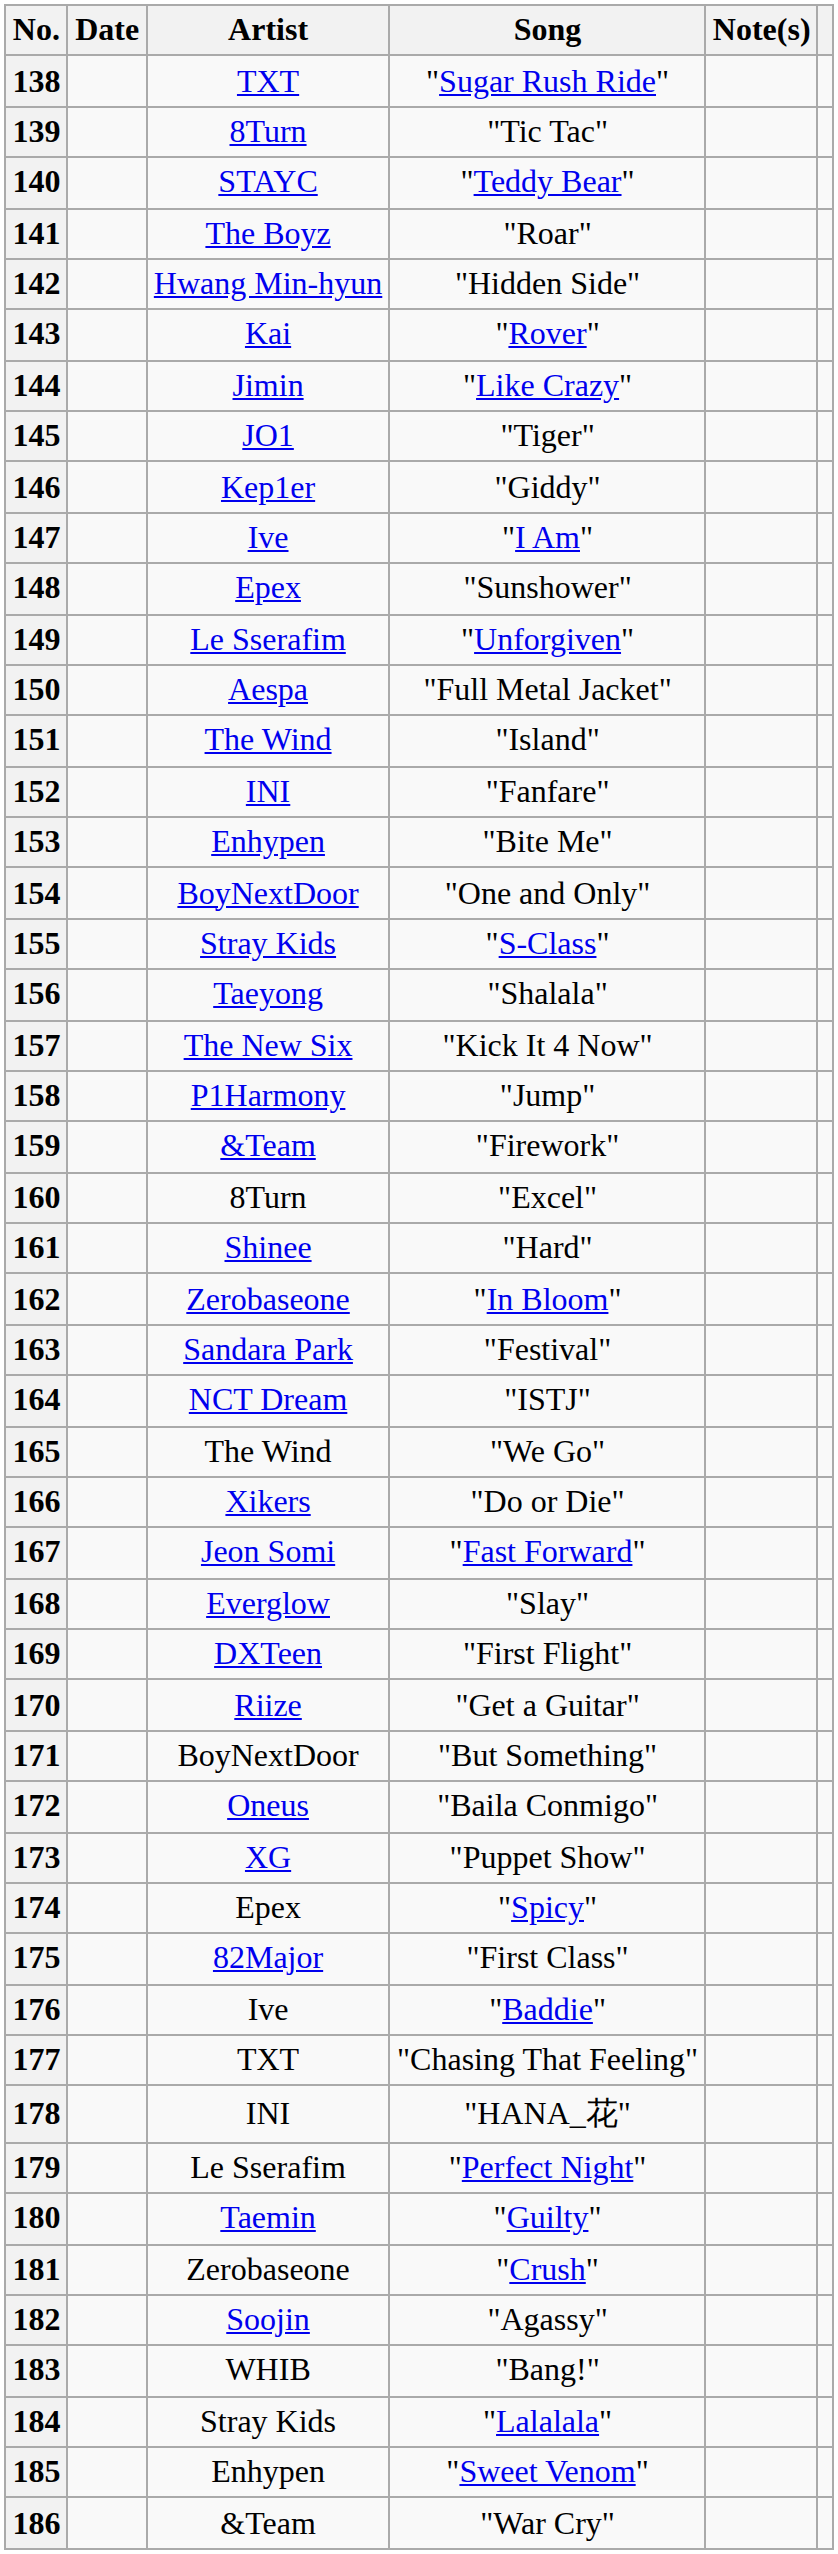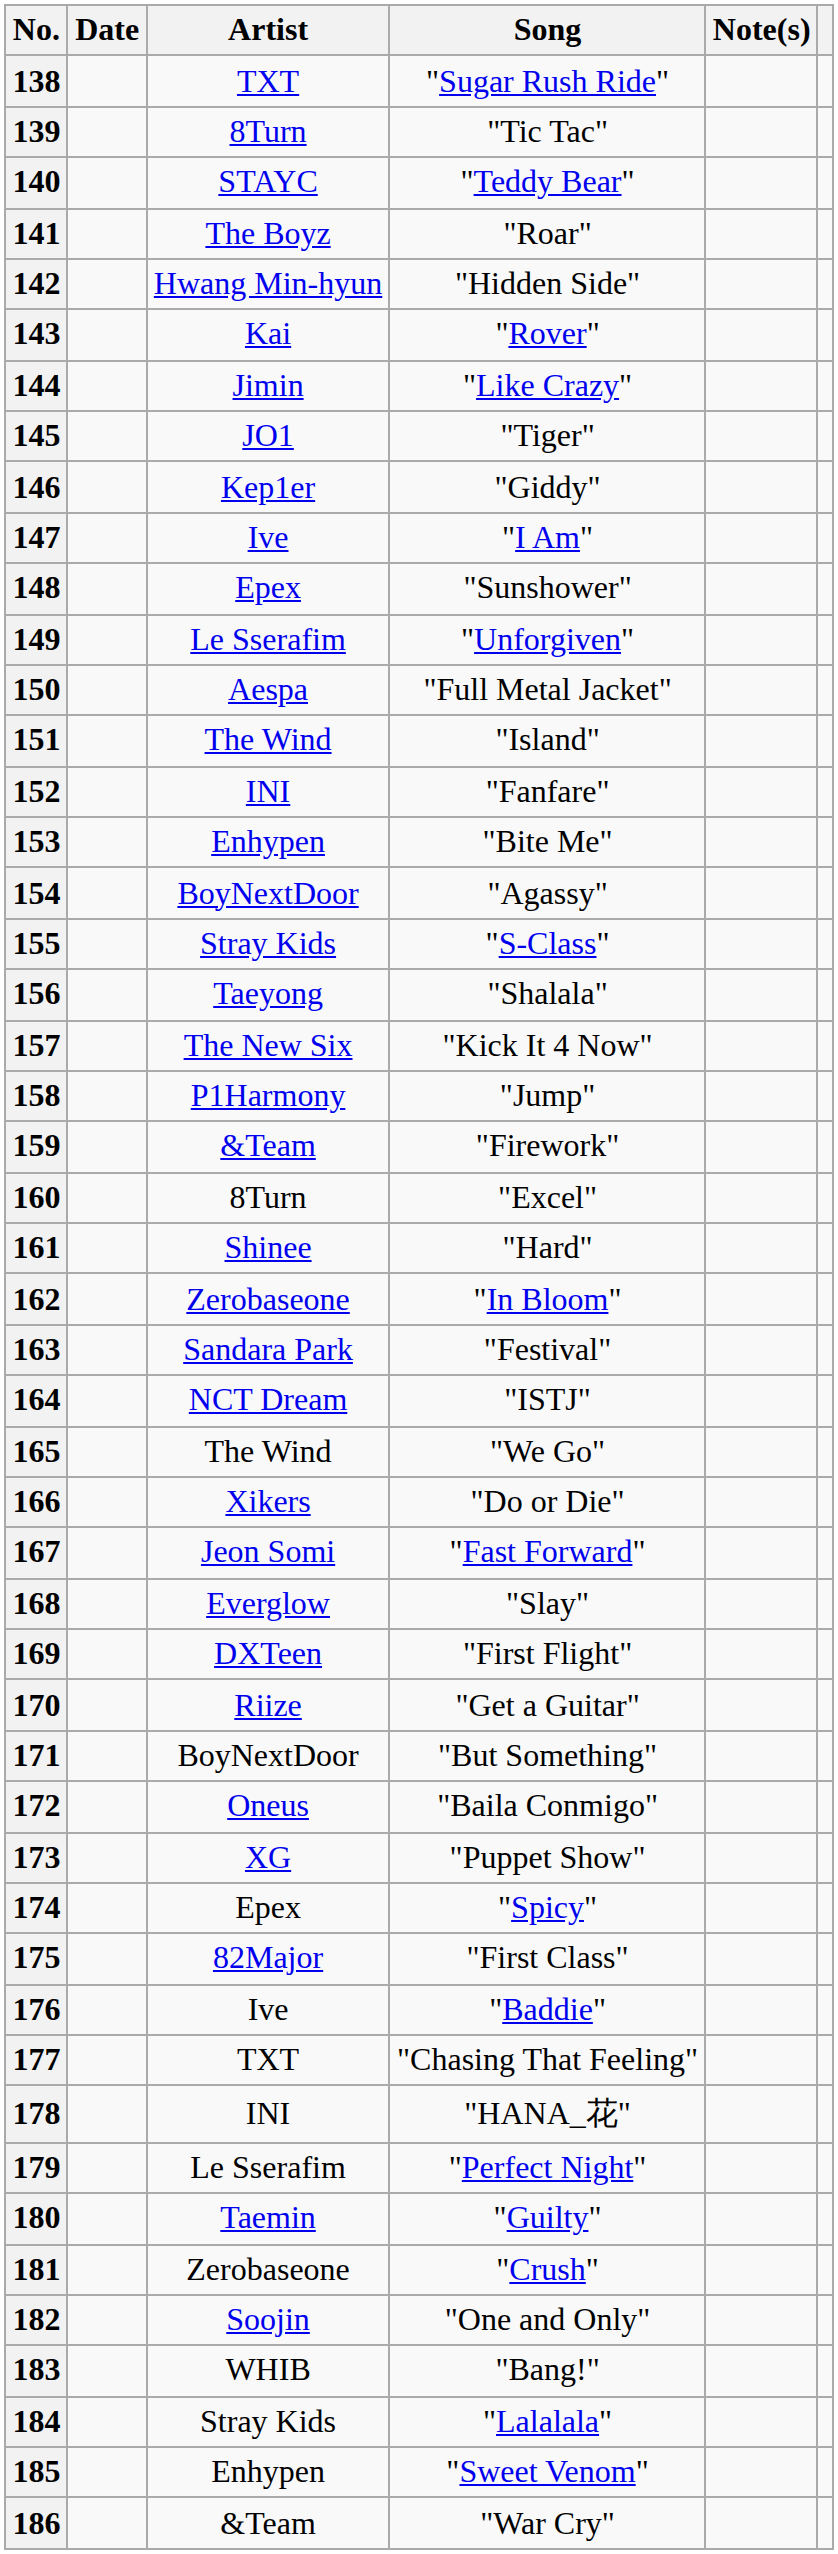 <table class="wikitable plainrowheaders sortable" style="text-align:center">
 <tr>
 <th scope="col">No.</th>
 <th scope="col">Date</th>
 <th scope="col">Artist</th>
 <th scope="col">Song</th>
 <th scope="col">Note(s)</th>
 <th scope="col" class="unsortable"></th>
 </tr>
 <tr>
 <th scope="row">138</th>
 <td></td>
 <td><a href='#'>TXT</a></td>
 <td>"<a href='#'>Sugar Rush Ride</a>"</td>
 <td></td>
 <td></td>
 </tr>
 <tr>
 <th scope="row">139</th>
 <td></td>
 <td><a href='#'>8Turn</a></td>
 <td>"Tic Tac"</td>
 <td></td>
 <td></td>
 </tr>
 <tr>
 <th scope="row">140</th>
 <td></td>
 <td><a href='#'>STAYC</a></td>
 <td>"<a href='#'>Teddy Bear</a>"</td>
 <td></td>
 <td></td>
 </tr>
 <tr>
 <th scope="row">141</th>
 <td></td>
 <td><a href='#'>The Boyz</a></td>
 <td>"Roar"</td>
 <td></td>
 <td></td>
 </tr>
 <tr>
 <th scope="row">142</th>
 <td></td>
 <td><a href='#'>Hwang Min-hyun</a></td>
 <td>"Hidden Side"</td>
 <td></td>
 <td></td>
 </tr>
 <tr>
 <th scope="row">143</th>
 <td></td>
 <td><a href='#'>Kai</a></td>
 <td>"<a href='#'>Rover</a>"</td>
 <td></td>
 <td></td>
 </tr>
 <tr>
 <th scope="row">144</th>
 <td></td>
 <td><a href='#'>Jimin</a></td>
 <td>"<a href='#'>Like Crazy</a>"</td>
 <td></td>
 <td></td>
 </tr>
 <tr>
 <th scope="row">145</th>
 <td></td>
 <td><a href='#'>JO1</a></td>
 <td>"Tiger"</td>
 <td></td>
 <td></td>
 </tr>
 <tr>
 <th scope="row">146</th>
 <td></td>
 <td><a href='#'>Kep1er</a></td>
 <td>"Giddy"</td>
 <td></td>
 <td></td>
 </tr>
 <tr>
 <th scope="row">147</th>
 <td></td>
 <td><a href='#'>Ive</a></td>
 <td>"<a href='#'>I Am</a>"</td>
 <td></td>
 <td></td>
 </tr>
 <tr>
 <th scope="row">148</th>
 <td></td>
 <td><a href='#'>Epex</a></td>
 <td>"Sunshower"</td>
 <td></td>
 <td></td>
 </tr>
 <tr>
 <th scope="row">149</th>
 <td></td>
 <td><a href='#'>Le Sserafim</a></td>
 <td>"<a href='#'>Unforgiven</a>"</td>
 <td></td>
 <td></td>
 </tr>
 <tr>
 <th scope="row">150</th>
 <td></td>
 <td><a href='#'>Aespa</a></td>
 <td>"Full Metal Jacket"</td>
 <td></td>
 <td></td>
 </tr>
 <tr>
 <th scope="row">151</th>
 <td></td>
 <td><a href='#'>The Wind</a></td>
 <td>"Island"</td>
 <td></td>
 <td></td>
 </tr>
 <tr>
 <th scope="row">152</th>
 <td></td>
 <td><a href='#'>INI</a></td>
 <td>"Fanfare"</td>
 <td></td>
 <td></td>
 </tr>
 <tr>
 <th scope="row">153</th>
 <td></td>
 <td><a href='#'>Enhypen</a></td>
 <td>"Bite Me"</td>
 <td></td>
 <td></td>
 </tr>
 <tr>
 <th scope="row">154</th>
 <td></td>
 <td><a href='#'>BoyNextDoor</a></td>
-<td>"One and Only"</td>
+<td>"Agassy"</td>
 <td></td>
 <td></td>
 </tr>
 <tr>
 <th scope="row">155</th>
 <td></td>
 <td><a href='#'>Stray Kids</a></td>
 <td>"<a href='#'>S-Class</a>"</td>
 <td></td>
 <td></td>
 </tr>
 <tr>
 <th scope="row">156</th>
 <td></td>
 <td><a href='#'>Taeyong</a></td>
 <td>"Shalala"</td>
 <td></td>
 <td></td>
 </tr>
 <tr>
 <th scope="row">157</th>
 <td></td>
 <td><a href='#'>The New Six</a></td>
 <td>"Kick It 4 Now"</td>
 <td></td>
 <td></td>
 </tr>
 <tr>
 <th scope="row">158</th>
 <td></td>
 <td><a href='#'>P1Harmony</a></td>
 <td>"Jump"</td>
 <td></td>
 <td></td>
 </tr>
 <tr>
 <th scope="row">159</th>
 <td></td>
 <td><a href='#'>&Team</a></td>
 <td>"Firework"</td>
 <td></td>
 <td></td>
 </tr>
 <tr>
 <th scope="row">160</th>
 <td></td>
 <td>8Turn</td>
 <td>"Excel"</td>
 <td></td>
 <td></td>
 </tr>
 <tr>
 <th scope="row">161</th>
 <td></td>
 <td><a href='#'>Shinee</a></td>
 <td>"Hard"</td>
 <td></td>
 <td></td>
 </tr>
 <tr>
 <th scope="row">162</th>
 <td></td>
 <td><a href='#'>Zerobaseone</a></td>
 <td>"<a href='#'>In Bloom</a>"</td>
 <td></td>
 <td></td>
 </tr>
 <tr>
 <th scope="row">163</th>
 <td></td>
 <td><a href='#'>Sandara Park</a></td>
 <td>"Festival"</td>
 <td></td>
 <td></td>
 </tr>
 <tr>
 <th scope="row">164</th>
 <td></td>
 <td><a href='#'>NCT Dream</a></td>
 <td>"ISTJ"</td>
 <td></td>
 <td></td>
 </tr>
 <tr>
 <th scope="row">165</th>
 <td></td>
 <td>The Wind</td>
 <td>"We Go"</td>
 <td></td>
 <td></td>
 </tr>
 <tr>
 <th scope="row">166</th>
 <td></td>
 <td><a href='#'>Xikers</a></td>
 <td>"Do or Die"</td>
 <td></td>
 <td></td>
 </tr>
 <tr>
 <th scope="row">167</th>
 <td></td>
 <td><a href='#'>Jeon Somi</a></td>
 <td>"<a href='#'>Fast Forward</a>"</td>
 <td></td>
 <td></td>
 </tr>
 <tr>
 <th scope="row">168</th>
 <td></td>
 <td><a href='#'>Everglow</a></td>
 <td>"Slay"</td>
 <td></td>
 <td></td>
 </tr>
 <tr>
 <th scope="row">169</th>
 <td></td>
 <td><a href='#'>DXTeen</a></td>
 <td>"First Flight"</td>
 <td></td>
 <td></td>
 </tr>
 <tr>
 <th scope="row">170</th>
 <td></td>
 <td><a href='#'>Riize</a></td>
 <td>"Get a Guitar"</td>
 <td></td>
 <td></td>
 </tr>
 <tr>
 <th scope="row">171</th>
 <td></td>
 <td>BoyNextDoor</td>
 <td>"But Something"</td>
 <td></td>
 <td></td>
 </tr>
 <tr>
 <th scope="row">172</th>
 <td></td>
 <td><a href='#'>Oneus</a></td>
 <td>"Baila Conmigo"</td>
 <td></td>
 <td></td>
 </tr>
 <tr>
 <th scope="row">173</th>
 <td></td>
 <td><a href='#'>XG</a></td>
 <td>"Puppet Show"</td>
 <td></td>
 <td></td>
 </tr>
 <tr>
 <th scope="row">174</th>
 <td></td>
 <td>Epex</td>
 <td>"<a href='#'>Spicy</a>"</td>
 <td></td>
 <td></td>
 </tr>
 <tr>
 <th scope="row">175</th>
 <td></td>
 <td><a href='#'>82Major</a></td>
 <td>"First Class"</td>
 <td></td>
 <td></td>
 </tr>
 <tr>
 <th scope="row">176</th>
 <td></td>
 <td>Ive</td>
 <td>"<a href='#'>Baddie</a>"</td>
 <td></td>
 <td></td>
 </tr>
 <tr>
 <th scope="row">177</th>
 <td></td>
 <td>TXT</td>
 <td>"Chasing That Feeling"</td>
 <td></td>
 <td></td>
 </tr>
 <tr>
 <th scope="row">178</th>
 <td></td>
 <td>INI</td>
 <td>"HANA_花"</td>
 <td></td>
 <td></td>
 </tr>
 <tr>
 <th scope="row">179</th>
 <td></td>
 <td>Le Sserafim</td>
 <td>"<a href='#'>Perfect Night</a>"</td>
 <td></td>
 <td></td>
 </tr>
 <tr>
 <th scope="row">180</th>
 <td></td>
 <td><a href='#'>Taemin</a></td>
 <td>"<a href='#'>Guilty</a>"</td>
 <td></td>
 <td></td>
 </tr>
 <tr>
 <th scope="row">181</th>
 <td></td>
 <td>Zerobaseone</td>
 <td>"<a href='#'>Crush</a>"</td>
 <td></td>
 <td></td>
 </tr>
 <tr>
 <th scope="row">182</th>
 <td></td>
 <td><a href='#'>Soojin</a></td>
-<td>"Agassy"</td>
+<td>"One and Only"</td>
 <td></td>
 <td></td>
 </tr>
 <tr>
 <th scope="row">183</th>
 <td></td>
 <td>WHIB</td>
 <td>"Bang!"</td>
 <td></td>
 <td></td>
 </tr>
 <tr>
 <th scope="row">184</th>
 <td></td>
 <td>Stray Kids</td>
 <td>"<a href='#'>Lalalala</a>"</td>
 <td></td>
 <td></td>
 </tr>
 <tr>
 <th scope="row">185</th>
 <td></td>
 <td>Enhypen</td>
 <td>"<a href='#'>Sweet Venom</a>"</td>
 <td></td>
 <td></td>
 </tr>
 <tr>
 <th scope="row">186</th>
 <td></td>
 <td>&Team</td>
 <td>"War Cry"</td>
 <td></td>
 <td></td>
 </tr>
 </table>
